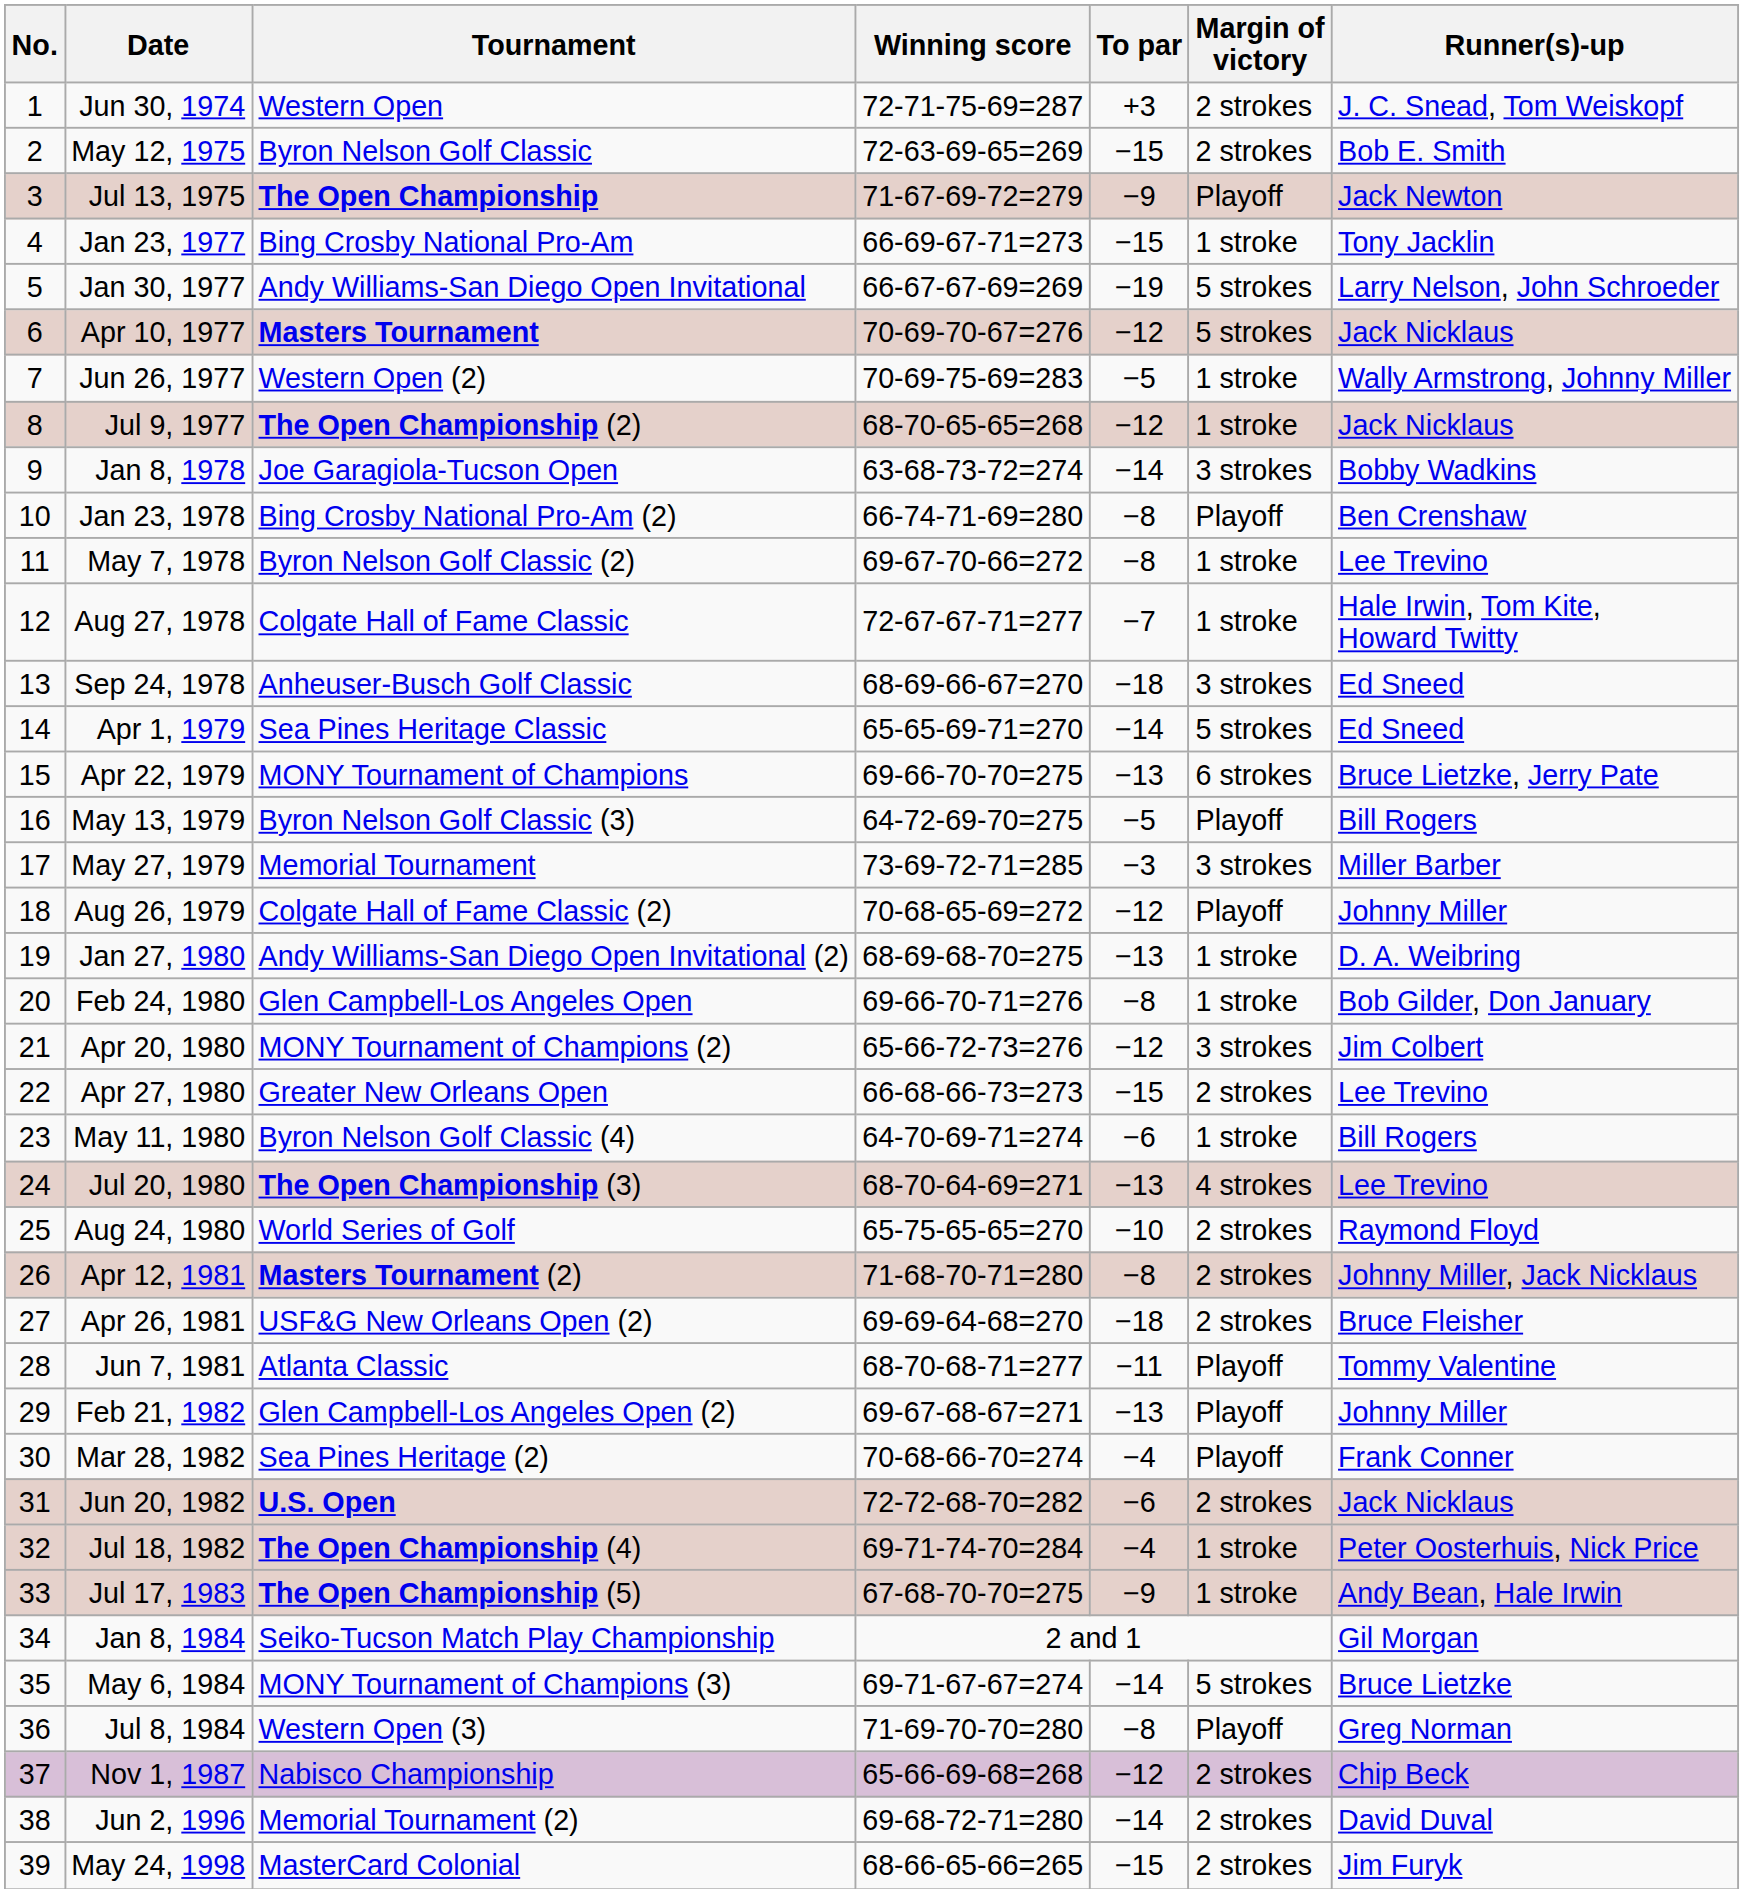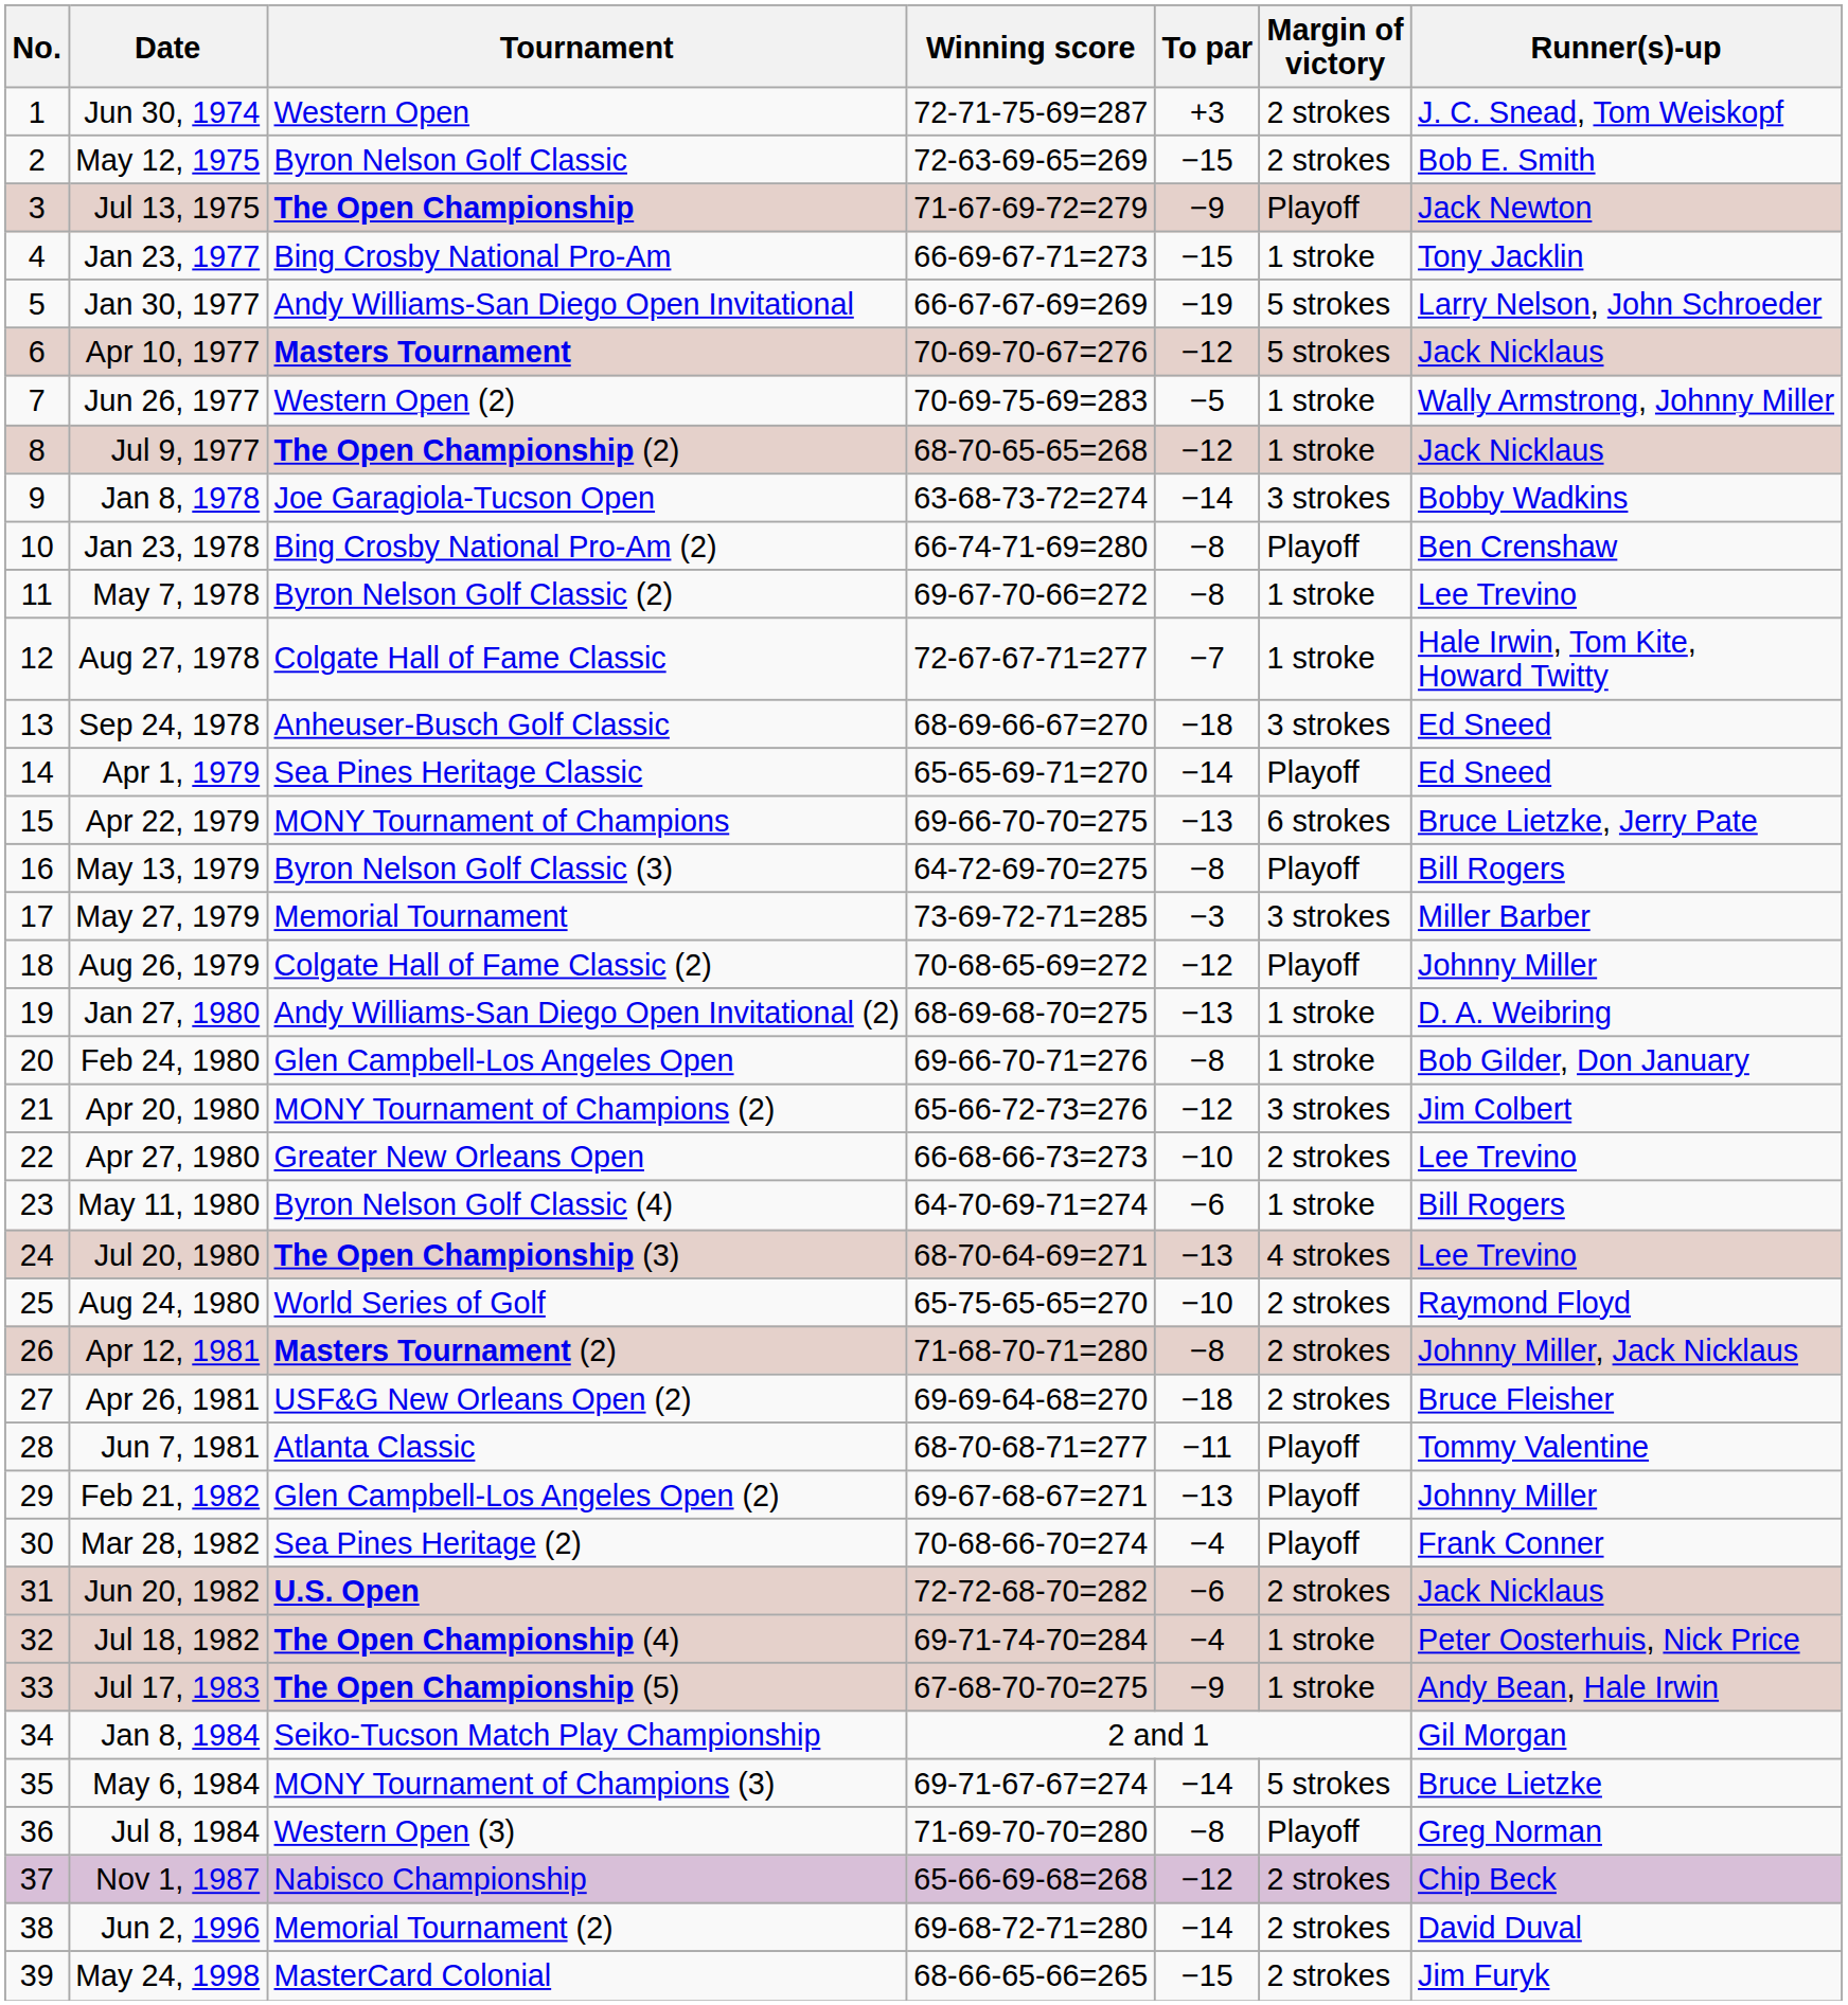 <table class="wikitable" style="font-size:95%;">
 <tr>
 <th>No.</th>
 <th>Date</th>
 <th>Tournament</th>
 <th>Winning score</th>
 <th>To par</th>
 <th>Margin of<br>victory</th>
 <th>Runner(s)-up</th>
 </tr>
 <tr>
 <td align=center>1</td>
 <td align=right>Jun 30, <a href='#'>1974</a></td>
 <td><a href='#'>Western Open</a></td>
 <td align=right>72-71-75-69=287</td>
 <td align=center>+3</td>
 <td>2 strokes</td>
 <td> <a href='#'>J. C. Snead</a>,  <a href='#'>Tom Weiskopf</a></td>
 </tr>
 <tr>
 <td align=center>2</td>
 <td align=right>May 12, <a href='#'>1975</a></td>
 <td><a href='#'>Byron Nelson Golf Classic</a></td>
 <td align=right>72-63-69-65=269</td>
 <td align=center>−15</td>
 <td>2 strokes</td>
 <td> <a href='#'>Bob E. Smith</a></td>
 </tr>
 <tr style="background:#e5d1cb;">
 <td align=center>3</td>
 <td align=right>Jul 13, 1975</td>
 <td><strong><a href='#'>The Open Championship</a></strong></td>
 <td align=right>71-67-69-72=279</td>
 <td align=center>−9</td>
 <td>Playoff</td>
 <td> <a href='#'>Jack Newton</a></td>
 </tr>
 <tr>
 <td align=center>4</td>
 <td align=right>Jan 23, <a href='#'>1977</a></td>
 <td><a href='#'>Bing Crosby National Pro-Am</a></td>
 <td align=right>66-69-67-71=273</td>
 <td align=center>−15</td>
 <td>1 stroke</td>
 <td> <a href='#'>Tony Jacklin</a></td>
 </tr>
 <tr>
 <td align=center>5</td>
 <td align=right>Jan 30, 1977</td>
 <td><a href='#'>Andy Williams-San Diego Open Invitational</a></td>
 <td align=right>66-67-67-69=269</td>
 <td align=center>−19</td>
 <td>5 strokes</td>
 <td> <a href='#'>Larry Nelson</a>,  <a href='#'>John Schroeder</a></td>
 </tr>
 <tr style="background:#e5d1cb;">
 <td align=center>6</td>
 <td align=right>Apr 10, 1977</td>
 <td><strong><a href='#'>Masters Tournament</a></strong></td>
 <td align=right>70-69-70-67=276</td>
 <td align=center>−12</td>
 <td>5 strokes</td>
 <td> <a href='#'>Jack Nicklaus</a></td>
 </tr>
 <tr>
 <td align=center>7</td>
 <td align=right>Jun 26, 1977</td>
 <td><a href='#'>Western Open</a> (2)</td>
 <td align=right>70-69-75-69=283</td>
 <td align=center>−5</td>
 <td>1 stroke</td>
 <td> <a href='#'>Wally Armstrong</a>,  <a href='#'>Johnny Miller</a></td>
 </tr>
 <tr style="background:#e5d1cb;">
 <td align=center>8</td>
 <td align=right>Jul 9, 1977</td>
 <td><strong><a href='#'>The Open Championship</a></strong> (2)</td>
 <td align=right>68-70-65-65=268</td>
 <td align=center>−12</td>
 <td>1 stroke</td>
 <td> <a href='#'>Jack Nicklaus</a></td>
 </tr>
 <tr>
 <td align=center>9</td>
 <td align=right>Jan 8, <a href='#'>1978</a></td>
 <td><a href='#'>Joe Garagiola-Tucson Open</a></td>
 <td align=right>63-68-73-72=274</td>
 <td align=center>−14</td>
 <td>3 strokes</td>
 <td> <a href='#'>Bobby Wadkins</a></td>
 </tr>
 <tr>
 <td align=center>10</td>
 <td align=right>Jan 23, 1978</td>
 <td><a href='#'>Bing Crosby National Pro-Am</a> (2)</td>
 <td align=right>66-74-71-69=280</td>
 <td align=center>−8</td>
 <td>Playoff</td>
 <td> <a href='#'>Ben Crenshaw</a></td>
 </tr>
 <tr>
 <td align=center>11</td>
 <td align=right>May 7, 1978</td>
 <td><a href='#'>Byron Nelson Golf Classic</a> (2)</td>
 <td align=right>69-67-70-66=272</td>
 <td align=center>−8</td>
 <td>1 stroke</td>
 <td> <a href='#'>Lee Trevino</a></td>
 </tr>
 <tr>
 <td align=center>12</td>
 <td align=right>Aug 27, 1978</td>
 <td><a href='#'>Colgate Hall of Fame Classic</a></td>
 <td align=right>72-67-67-71=277</td>
 <td align=center>−7</td>
 <td>1 stroke</td>
 <td> <a href='#'>Hale Irwin</a>,  <a href='#'>Tom Kite</a>,<br> <a href='#'>Howard Twitty</a></td>
 </tr>
 <tr>
 <td align=center>13</td>
 <td align=right>Sep 24, 1978</td>
 <td><a href='#'>Anheuser-Busch Golf Classic</a></td>
 <td align=right>68-69-66-67=270</td>
 <td align=center>−18</td>
 <td>3 strokes</td>
 <td> <a href='#'>Ed Sneed</a></td>
 </tr>
 <tr>
 <td align=center>14</td>
 <td align=right>Apr 1, <a href='#'>1979</a></td>
 <td><a href='#'>Sea Pines Heritage Classic</a></td>
 <td align=right>65-65-69-71=270</td>
 <td align=center>−14</td>
-<td>5 strokes</td>
+<td>Playoff</td>
 <td> <a href='#'>Ed Sneed</a></td>
 </tr>
 <tr>
 <td align=center>15</td>
 <td align=right>Apr 22, 1979</td>
 <td><a href='#'>MONY Tournament of Champions</a></td>
 <td align=right>69-66-70-70=275</td>
 <td align=center>−13</td>
 <td>6 strokes</td>
 <td> <a href='#'>Bruce Lietzke</a>,  <a href='#'>Jerry Pate</a></td>
 </tr>
 <tr>
 <td align=center>16</td>
 <td align=right>May 13, 1979</td>
 <td><a href='#'>Byron Nelson Golf Classic</a> (3)</td>
 <td align=right>64-72-69-70=275</td>
-<td align=center>−5</td>
+<td align=center>−8</td>
 <td>Playoff</td>
 <td> <a href='#'>Bill Rogers</a></td>
 </tr>
 <tr>
 <td align=center>17</td>
 <td align=right>May 27, 1979</td>
 <td><a href='#'>Memorial Tournament</a></td>
 <td align=right>73-69-72-71=285</td>
 <td align=center>−3</td>
 <td>3 strokes</td>
 <td> <a href='#'>Miller Barber</a></td>
 </tr>
 <tr>
 <td align=center>18</td>
 <td align=right>Aug 26, 1979</td>
 <td><a href='#'>Colgate Hall of Fame Classic</a> (2)</td>
 <td align=right>70-68-65-69=272</td>
 <td align=center>−12</td>
 <td>Playoff</td>
 <td> <a href='#'>Johnny Miller</a></td>
 </tr>
 <tr>
 <td align=center>19</td>
 <td align=right>Jan 27, <a href='#'>1980</a></td>
 <td><a href='#'>Andy Williams-San Diego Open Invitational</a> (2)</td>
 <td align=right>68-69-68-70=275</td>
 <td align=center>−13</td>
 <td>1 stroke</td>
 <td> <a href='#'>D. A. Weibring</a></td>
 </tr>
 <tr>
 <td align=center>20</td>
 <td align=right>Feb 24, 1980</td>
 <td><a href='#'>Glen Campbell-Los Angeles Open</a></td>
 <td align=right>69-66-70-71=276</td>
 <td align=center>−8</td>
 <td>1 stroke</td>
 <td> <a href='#'>Bob Gilder</a>,  <a href='#'>Don January</a></td>
 </tr>
 <tr>
 <td align=center>21</td>
 <td align=right>Apr 20, 1980</td>
 <td><a href='#'>MONY Tournament of Champions</a> (2)</td>
 <td align=right>65-66-72-73=276</td>
 <td align=center>−12</td>
 <td>3 strokes</td>
 <td> <a href='#'>Jim Colbert</a></td>
 </tr>
 <tr>
 <td align=center>22</td>
 <td align=right>Apr 27, 1980</td>
 <td><a href='#'>Greater New Orleans Open</a></td>
 <td align=right>66-68-66-73=273</td>
-<td align=center>−15</td>
+<td align=center>−10</td>
 <td>2 strokes</td>
 <td> <a href='#'>Lee Trevino</a></td>
 </tr>
 <tr>
 <td align=center>23</td>
 <td align=right>May 11, 1980</td>
 <td><a href='#'>Byron Nelson Golf Classic</a> (4)</td>
 <td align=right>64-70-69-71=274</td>
 <td align=center>−6</td>
 <td>1 stroke</td>
 <td> <a href='#'>Bill Rogers</a></td>
 </tr>
 <tr style="background:#e5d1cb;">
 <td align=center>24</td>
 <td align=right>Jul 20, 1980</td>
 <td><strong><a href='#'>The Open Championship</a></strong> (3)</td>
 <td align=right>68-70-64-69=271</td>
 <td align=center>−13</td>
 <td>4 strokes</td>
 <td> <a href='#'>Lee Trevino</a></td>
 </tr>
 <tr>
 <td align=center>25</td>
 <td align=right>Aug 24, 1980</td>
 <td><a href='#'>World Series of Golf</a></td>
 <td align=right>65-75-65-65=270</td>
 <td align=center>−10</td>
 <td>2 strokes</td>
 <td> <a href='#'>Raymond Floyd</a></td>
 </tr>
 <tr style="background:#e5d1cb;">
 <td align=center>26</td>
 <td align=right>Apr 12, <a href='#'>1981</a></td>
 <td><strong><a href='#'>Masters Tournament</a></strong> (2)</td>
 <td align=right>71-68-70-71=280</td>
 <td align=center>−8</td>
 <td>2 strokes</td>
 <td> <a href='#'>Johnny Miller</a>,  <a href='#'>Jack Nicklaus</a></td>
 </tr>
 <tr>
 <td align=center>27</td>
 <td align=right>Apr 26, 1981</td>
 <td><a href='#'>USF&G New Orleans Open</a> (2)</td>
 <td align=right>69-69-64-68=270</td>
 <td align=center>−18</td>
 <td>2 strokes</td>
 <td> <a href='#'>Bruce Fleisher</a></td>
 </tr>
 <tr>
 <td align=center>28</td>
 <td align=right>Jun 7, 1981</td>
 <td><a href='#'>Atlanta Classic</a></td>
 <td align=right>68-70-68-71=277</td>
 <td align=center>−11</td>
 <td>Playoff</td>
 <td> <a href='#'>Tommy Valentine</a></td>
 </tr>
 <tr>
 <td align=center>29</td>
 <td align=right>Feb 21, <a href='#'>1982</a></td>
 <td><a href='#'>Glen Campbell-Los Angeles Open</a> (2)</td>
 <td align=right>69-67-68-67=271</td>
 <td align=center>−13</td>
 <td>Playoff</td>
 <td> <a href='#'>Johnny Miller</a></td>
 </tr>
 <tr>
 <td align=center>30</td>
 <td align=right>Mar 28, 1982</td>
 <td><a href='#'>Sea Pines Heritage</a> (2)</td>
 <td align=right>70-68-66-70=274</td>
 <td align=center>−4</td>
 <td>Playoff</td>
 <td> <a href='#'>Frank Conner</a></td>
 </tr>
 <tr style="background:#e5d1cb;">
 <td align=center>31</td>
 <td align=right>Jun 20, 1982</td>
 <td><strong><a href='#'>U.S. Open</a></strong></td>
 <td align=right>72-72-68-70=282</td>
 <td align=center>−6</td>
 <td>2 strokes</td>
 <td> <a href='#'>Jack Nicklaus</a></td>
 </tr>
 <tr style="background:#e5d1cb;">
 <td align=center>32</td>
 <td align=right>Jul 18, 1982</td>
 <td><strong><a href='#'>The Open Championship</a></strong> (4)</td>
 <td align=right>69-71-74-70=284</td>
 <td align=center>−4</td>
 <td>1 stroke</td>
 <td> <a href='#'>Peter Oosterhuis</a>,  <a href='#'>Nick Price</a></td>
 </tr>
 <tr style="background:#e5d1cb;">
 <td align=center>33</td>
 <td align=right>Jul 17, <a href='#'>1983</a></td>
 <td><strong><a href='#'>The Open Championship</a></strong> (5)</td>
 <td align=right>67-68-70-70=275</td>
 <td align=center>−9</td>
 <td>1 stroke</td>
 <td> <a href='#'>Andy Bean</a>,  <a href='#'>Hale Irwin</a></td>
 </tr>
 <tr>
 <td align=center>34</td>
 <td align=right>Jan 8, <a href='#'>1984</a></td>
 <td><a href='#'>Seiko-Tucson Match Play Championship</a></td>
 <td colspan=3 align=center>2 and 1</td>
 <td> <a href='#'>Gil Morgan</a></td>
 </tr>
 <tr>
 <td align=center>35</td>
 <td align=right>May 6, 1984</td>
 <td><a href='#'>MONY Tournament of Champions</a> (3)</td>
 <td align=right>69-71-67-67=274</td>
 <td align=center>−14</td>
 <td>5 strokes</td>
 <td> <a href='#'>Bruce Lietzke</a></td>
 </tr>
 <tr>
 <td align=center>36</td>
 <td align=right>Jul 8, 1984</td>
 <td><a href='#'>Western Open</a> (3)</td>
 <td align=right>71-69-70-70=280</td>
 <td align=center>−8</td>
 <td>Playoff</td>
 <td> <a href='#'>Greg Norman</a></td>
 </tr>
 <tr style="background:thistle;">
 <td align=center>37</td>
 <td align=right>Nov 1, <a href='#'>1987</a></td>
 <td><a href='#'>Nabisco Championship</a></td>
 <td align=right>65-66-69-68=268</td>
 <td align=center>−12</td>
 <td>2 strokes</td>
 <td> <a href='#'>Chip Beck</a></td>
 </tr>
 <tr>
 <td align=center>38</td>
 <td align=right>Jun 2, <a href='#'>1996</a></td>
 <td><a href='#'>Memorial Tournament</a> (2)</td>
 <td align=right>69-68-72-71=280</td>
 <td align=center>−14</td>
 <td>2 strokes</td>
 <td> <a href='#'>David Duval</a></td>
 </tr>
 <tr>
 <td align=center>39</td>
 <td align=right>May 24, <a href='#'>1998</a></td>
 <td><a href='#'>MasterCard Colonial</a></td>
 <td align=right>68-66-65-66=265</td>
 <td align=center>−15</td>
 <td>2 strokes</td>
 <td> <a href='#'>Jim Furyk</a></td>
 </tr>
 </table>
